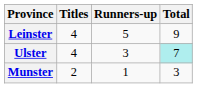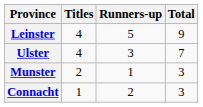 <table class="wikitable plainrowheaders sortable">
 <tr>
 <th scope="col">Province</th>
 <th scope="col">Titles</th>
 <th scope="col">Runners-up</th>
 <th>Total</th>
 </tr>
 <tr align="center">
 <th scope="row"><a href='#'>Leinster</a></th>
 <td>4</td>
 <td>5</td>
 <td>9</td>
 </tr>
 <tr align="center">
 <th scope="row"><a href='#'>Ulster</a></th>
 <td>4</td>
 <td>3</td>
-<td style="background: paleturquoise;">7</td>
+<td>7</td>
 </tr>
 <tr align="center">
 <th scope="row"><a href='#'>Munster</a></th>
 <td>2</td>
 <td>1</td>
 <td>3</td>
 </tr>
+<tr align="center">
+<th scope="row"><a href='#'>Connacht</a></th>
+<td>1</td>
+<td>2</td>
+<td>3</td>
+</tr>
 </table>
